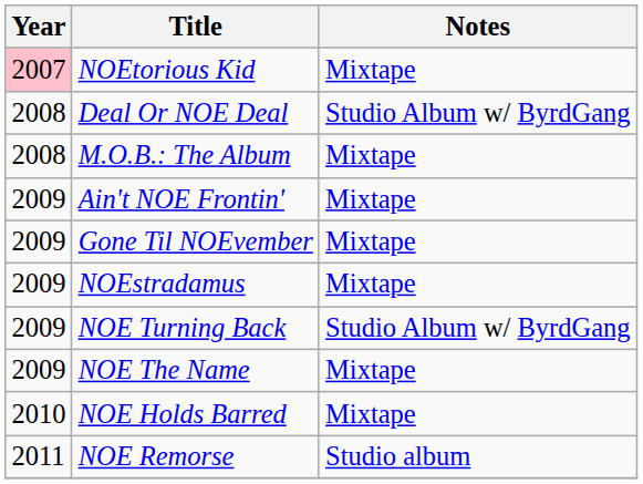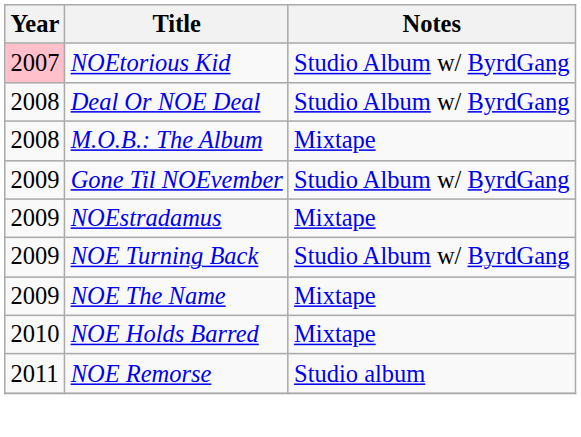 <table class="wikitable">
 <tr>
 <th>Year</th>
 <th>Title</th>
 <th>Notes</th>
 </tr>
 <tr>
 <td style="background: pink;">2007</td>
 <td><em><a href='#'>NOEtorious Kid</a></em></td>
-<td><a href='#'>Mixtape</a></td>
+<td><a href='#'>Studio Album</a> w/ <a href='#'>ByrdGang</a></td>
 </tr>
 <tr>
 <td>2008</td>
 <td><em><a href='#'>Deal Or NOE Deal</a></em></td>
 <td><a href='#'>Studio Album</a> w/ <a href='#'>ByrdGang</a></td>
 </tr>
 <tr>
 <td>2008</td>
 <td><em><a href='#'>M.O.B.: The Album</a></em></td>
 <td><a href='#'>Mixtape</a></td>
 </tr>
 <tr>
 <td>2009</td>
-<td><em><a href='#'>Ain't NOE Frontin'</a></em></td>
-<td><a href='#'>Mixtape</a></td>
-</tr>
-<tr>
-<td>2009</td>
 <td><em><a href='#'>Gone Til NOEvember</a></em></td>
-<td><a href='#'>Mixtape</a></td>
+<td><a href='#'>Studio Album</a> w/ <a href='#'>ByrdGang</a></td>
 </tr>
 <tr>
 <td>2009</td>
 <td><em><a href='#'>NOEstradamus</a></em></td>
 <td><a href='#'>Mixtape</a></td>
 </tr>
 <tr>
 <td>2009</td>
 <td><em><a href='#'>NOE Turning Back</a></em></td>
 <td><a href='#'>Studio Album</a> w/ <a href='#'>ByrdGang</a></td>
 </tr>
 <tr>
 <td>2009</td>
 <td><em><a href='#'>NOE The Name</a></em></td>
 <td><a href='#'>Mixtape</a></td>
 </tr>
 <tr>
 <td>2010</td>
 <td><em><a href='#'>NOE Holds Barred</a></em></td>
 <td><a href='#'>Mixtape</a></td>
 </tr>
 <tr>
 <td>2011</td>
 <td><em><a href='#'>NOE Remorse</a></em></td>
 <td><a href='#'>Studio album</a></td>
 </tr>
 <tr>
 </tr>
 </table>
